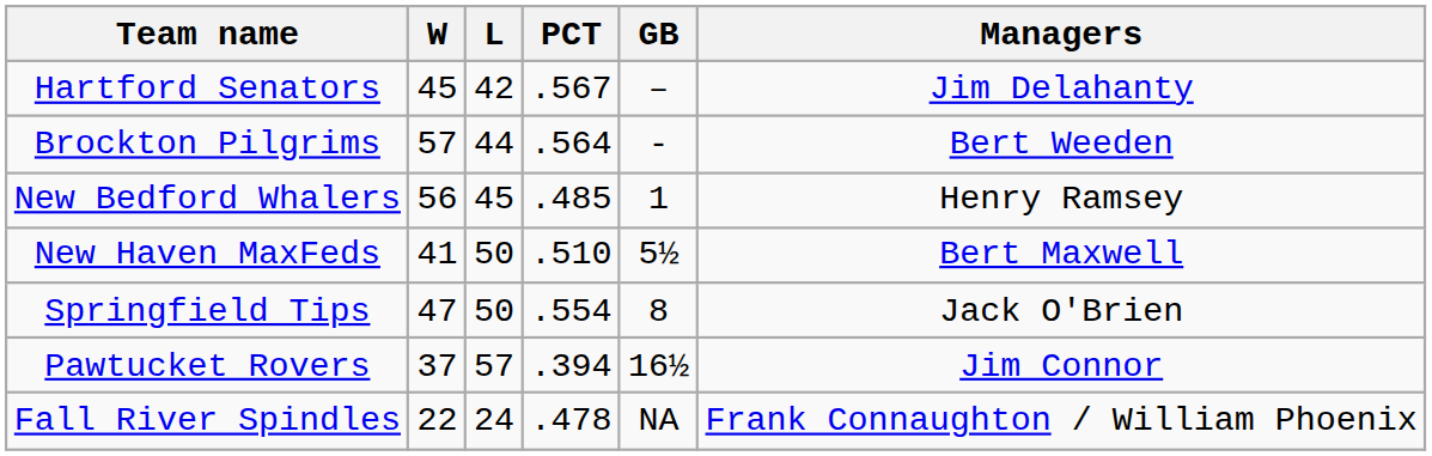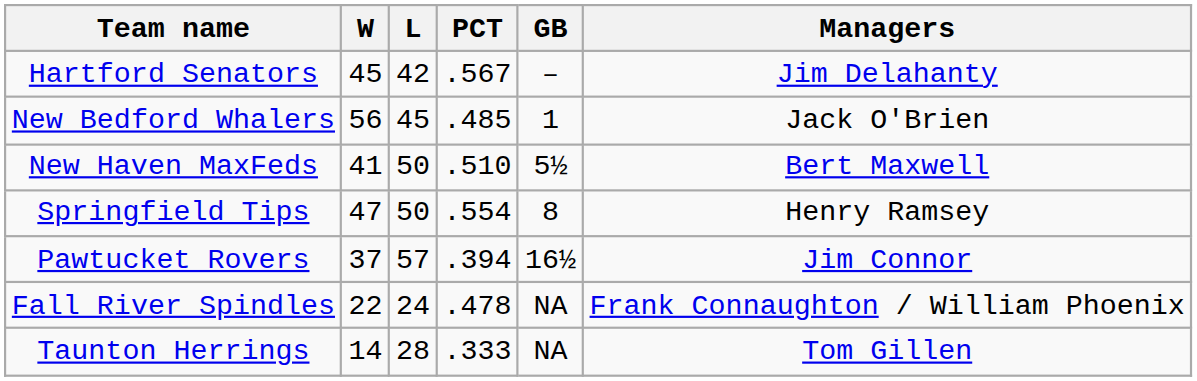 <table class="wikitable" style="text-align:center">
 <tr>
 <th>Team name</th>
 <th>W</th>
 <th>L</th>
 <th>PCT</th>
 <th>GB</th>
 <th>Managers</th>
 </tr>
 <tr>
 <td><a href='#'>Hartford Senators</a></td>
 <td>45</td>
 <td>42</td>
 <td>.567</td>
 <td>–</td>
 <td><a href='#'>Jim Delahanty</a></td>
 </tr>
 <tr>
-<td><a href='#'>Brockton Pilgrims</a></td>
-<td>57</td>
-<td>44</td>
-<td>.564</td>
-<td>-</td>
-<td><a href='#'>Bert Weeden</a></td>
-</tr>
-<tr>
 <td><a href='#'>New Bedford Whalers</a></td>
 <td>56</td>
 <td>45</td>
 <td>.485</td>
 <td>1</td>
-<td>Henry Ramsey</td>
+<td>Jack O'Brien</td>
 </tr>
 <tr>
 <td><a href='#'>New Haven MaxFeds</a></td>
 <td>41</td>
 <td>50</td>
 <td>.510</td>
 <td>5½</td>
 <td><a href='#'>Bert Maxwell</a></td>
 </tr>
 <tr>
 <td><a href='#'>Springfield Tips</a></td>
 <td>47</td>
 <td>50</td>
 <td>.554</td>
 <td>8</td>
-<td>Jack O'Brien</td>
+<td>Henry Ramsey</td>
 </tr>
 <tr>
 <td><a href='#'>Pawtucket Rovers</a></td>
 <td>37</td>
 <td>57</td>
 <td>.394</td>
 <td>16½</td>
 <td><a href='#'>Jim Connor</a></td>
 </tr>
 <tr>
 <td><a href='#'>Fall River Spindles</a></td>
 <td>22</td>
 <td>24</td>
 <td>.478</td>
 <td>NA</td>
 <td><a href='#'>Frank Connaughton</a> / William Phoenix</td>
 </tr>
+<tr>
+<td><a href='#'>Taunton Herrings</a></td>
+<td>14</td>
+<td>28</td>
+<td>.333</td>
+<td>NA</td>
+<td><a href='#'>Tom Gillen</a></td>
+</tr>
 </table>
